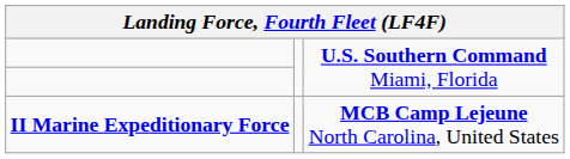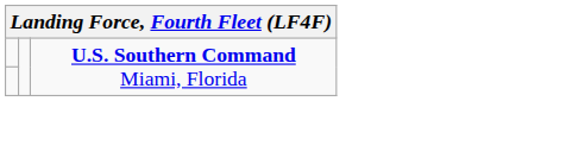 <table class="wikitable" style="text-align:center;">
 <tr>
 <th colspan="3"><strong><em>Landing Force, <a href='#'>Fourth Fleet</a> (LF4F)</em></strong></th>
 </tr>
 <tr>
 <td></td>
 <td rowspan="2"></td>
 <td rowspan="2"><strong><a href='#'>U.S. Southern Command</a></strong><br><a href='#'>Miami, Florida</a></td>
 </tr>
 <tr>
 <td></td>
 </tr>
-<tr>
-<td><strong><a href='#'>II Marine Expeditionary Force</a></strong></td>
-<td></td>
-<td><strong><a href='#'>MCB Camp Lejeune</a><br></strong><a href='#'>North Carolina</a>, United States</td>
-</tr>
 </table>
